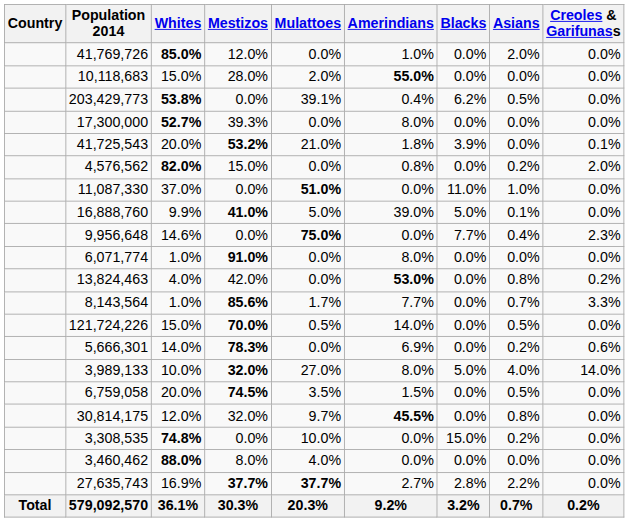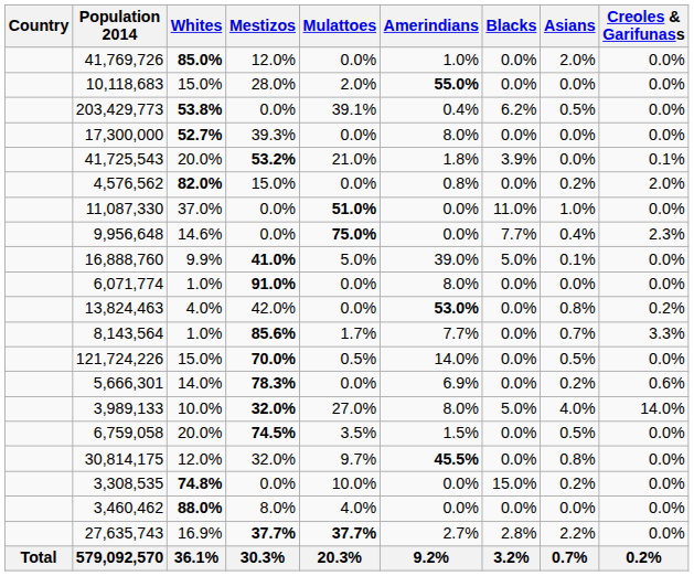 <table class="wikitable sortable" style="text-align: right">
 <tr style="background:#e8e8e8;">
 <th>Country</th>
 <th>Population<br>2014</th>
 <th><a href='#'>Whites</a></th>
 <th><a href='#'>Mestizos</a></th>
 <th><a href='#'>Mulattoes</a></th>
 <th><a href='#'>Amerindians</a></th>
 <th><a href='#'>Blacks</a></th>
 <th><a href='#'>Asians</a></th>
 <th><a href='#'>Creoles</a> &<br><a href='#'>Garifunas</a>s</th>
 </tr>
 <tr>
 <td style="text-align:left;"></td>
 <td>41,769,726</td>
 <td><strong>85.0%</strong></td>
 <td>12.0%</td>
 <td>0.0%</td>
 <td>1.0%</td>
 <td>0.0%</td>
 <td>2.0%</td>
 <td>0.0%</td>
 </tr>
 <tr>
 <td style="text-align:left;"></td>
 <td>10,118,683</td>
 <td>15.0%</td>
 <td>28.0%</td>
 <td>2.0%</td>
 <td><strong>55.0%</strong></td>
 <td>0.0%</td>
 <td>0.0%</td>
 <td>0.0%</td>
 </tr>
 <tr>
 <td style="text-align:left;"></td>
 <td>203,429,773</td>
 <td><strong>53.8%</strong></td>
 <td>0.0%</td>
 <td>39.1%</td>
 <td>0.4%</td>
 <td>6.2%</td>
 <td>0.5%</td>
 <td>0.0%</td>
 </tr>
 <tr>
 <td style="text-align:left;"></td>
 <td>17,300,000</td>
 <td><strong>52.7%</strong></td>
 <td>39.3%</td>
 <td>0.0%</td>
 <td>8.0%</td>
 <td>0.0%</td>
 <td>0.0%</td>
 <td>0.0%</td>
 </tr>
 <tr>
 <td style="text-align:left;"></td>
 <td>41,725,543</td>
 <td>20.0%</td>
 <td><strong>53.2%</strong></td>
 <td>21.0%</td>
 <td>1.8%</td>
 <td>3.9%</td>
 <td>0.0%</td>
 <td>0.1%</td>
 </tr>
 <tr>
 <td style="text-align:left;"></td>
 <td>4,576,562</td>
 <td><strong>82.0%</strong></td>
 <td>15.0%</td>
 <td>0.0%</td>
 <td>0.8%</td>
 <td>0.0%</td>
 <td>0.2%</td>
 <td>2.0%</td>
 </tr>
 <tr>
 <td style="text-align:left;"></td>
 <td>11,087,330</td>
 <td>37.0%</td>
 <td>0.0%</td>
 <td><strong>51.0%</strong></td>
 <td>0.0%</td>
 <td>11.0%</td>
 <td>1.0%</td>
 <td>0.0%</td>
 </tr>
 <tr>
 <td style="text-align:left;"></td>
+<td>9,956,648</td>
+<td>14.6%</td>
+<td>0.0%</td>
+<td><strong>75.0%</strong></td>
+<td>0.0%</td>
+<td>7.7%</td>
+<td>0.4%</td>
+<td>2.3%</td>
+</tr>
+<tr>
+<td style="text-align:left;"></td>
 <td>16,888,760</td>
 <td>9.9%</td>
 <td><strong>41.0%</strong></td>
 <td>5.0%</td>
 <td>39.0%</td>
 <td>5.0%</td>
 <td>0.1%</td>
 <td>0.0%</td>
-</tr>
-<tr>
-<td style="text-align:left;"></td>
-<td>9,956,648</td>
-<td>14.6%</td>
-<td>0.0%</td>
-<td><strong>75.0%</strong></td>
-<td>0.0%</td>
-<td>7.7%</td>
-<td>0.4%</td>
-<td>2.3%</td>
 </tr>
 <tr>
 <td style="text-align:left;"></td>
 <td>6,071,774</td>
 <td>1.0%</td>
 <td><strong>91.0%</strong></td>
 <td>0.0%</td>
 <td>8.0%</td>
 <td>0.0%</td>
 <td>0.0%</td>
 <td>0.0%</td>
 </tr>
 <tr>
 <td style="text-align:left;"></td>
 <td>13,824,463</td>
 <td>4.0%</td>
 <td>42.0%</td>
 <td>0.0%</td>
 <td><strong>53.0%</strong></td>
 <td>0.0%</td>
 <td>0.8%</td>
 <td>0.2%</td>
 </tr>
 <tr>
 <td style="text-align:left;"></td>
 <td>8,143,564</td>
 <td>1.0%</td>
 <td><strong>85.6%</strong></td>
 <td>1.7%</td>
 <td>7.7%</td>
 <td>0.0%</td>
 <td>0.7%</td>
 <td>3.3%</td>
 </tr>
 <tr>
 <td style="text-align:left;"></td>
 <td>121,724,226</td>
 <td>15.0%</td>
 <td><strong>70.0%</strong></td>
 <td>0.5%</td>
 <td>14.0%</td>
 <td>0.0%</td>
 <td>0.5%</td>
 <td>0.0%</td>
 </tr>
 <tr>
 <td style="text-align:left;"></td>
 <td>5,666,301</td>
 <td>14.0%</td>
 <td><strong>78.3%</strong></td>
 <td>0.0%</td>
 <td>6.9%</td>
 <td>0.0%</td>
 <td>0.2%</td>
 <td>0.6%</td>
 </tr>
 <tr>
 <td style="text-align:left;"></td>
 <td>3,989,133</td>
 <td>10.0%</td>
 <td><strong>32.0%</strong></td>
 <td>27.0%</td>
 <td>8.0%</td>
 <td>5.0%</td>
 <td>4.0%</td>
 <td>14.0%</td>
 </tr>
 <tr>
 <td style="text-align:left;"></td>
 <td>6,759,058</td>
 <td>20.0%</td>
 <td><strong>74.5%</strong></td>
 <td>3.5%</td>
 <td>1.5%</td>
 <td>0.0%</td>
 <td>0.5%</td>
 <td>0.0%</td>
 </tr>
 <tr>
 <td style="text-align:left;"></td>
 <td>30,814,175</td>
 <td>12.0%</td>
 <td>32.0%</td>
 <td>9.7%</td>
 <td><strong>45.5%</strong></td>
 <td>0.0%</td>
 <td>0.8%</td>
 <td>0.0%</td>
 </tr>
 <tr>
 <td style="text-align:left;"><em></em></td>
 <td>3,308,535</td>
 <td><strong>74.8%</strong></td>
 <td>0.0%</td>
 <td>10.0%</td>
 <td>0.0%</td>
 <td>15.0%</td>
 <td>0.2%</td>
 <td>0.0%</td>
 </tr>
 <tr>
 <td style="text-align:left;"></td>
 <td>3,460,462</td>
 <td><strong>88.0%</strong></td>
 <td>8.0%</td>
 <td>4.0%</td>
 <td>0.0%</td>
 <td>0.0%</td>
 <td>0.0%</td>
 <td>0.0%</td>
 </tr>
 <tr>
 <td style="text-align:left;"></td>
 <td>27,635,743</td>
 <td>16.9%</td>
 <td><strong>37.7%</strong></td>
 <td><strong>37.7%</strong></td>
 <td>2.7%</td>
 <td>2.8%</td>
 <td>2.2%</td>
 <td>0.0%</td>
 </tr>
 <tr>
 <th>Total</th>
 <th>579,092,570</th>
 <th>36.1%</th>
 <th>30.3%</th>
 <th>20.3%</th>
 <th>9.2%</th>
 <th>3.2%</th>
 <th>0.7%</th>
 <th>0.2%</th>
 </tr>
 </table>
